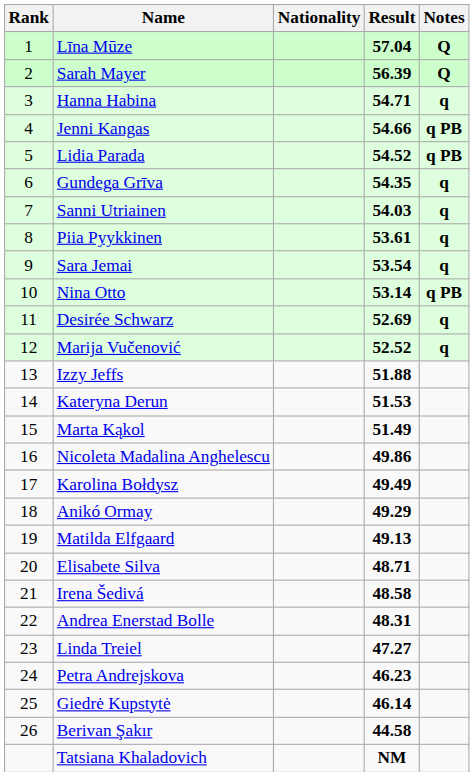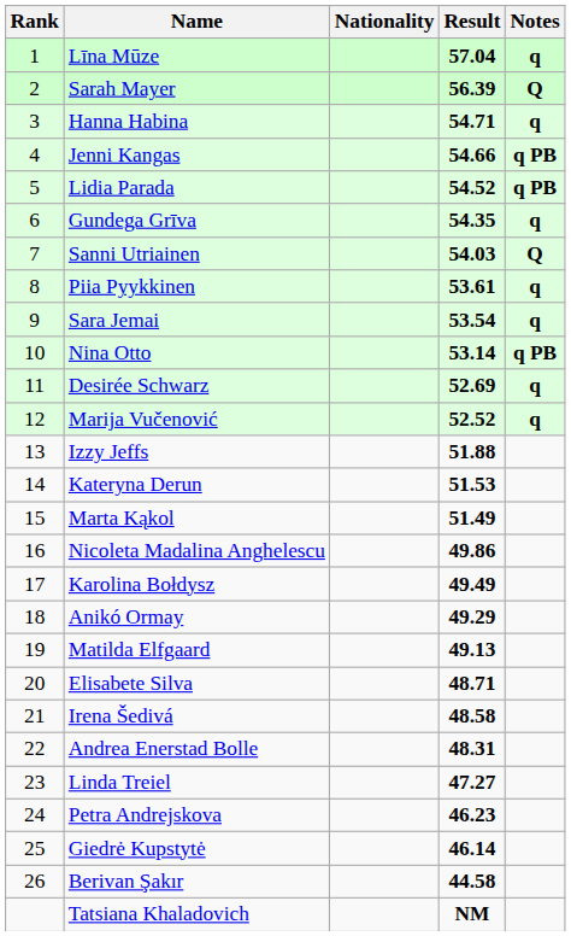 <table class="wikitable sortable" style="text-align:center">
 <tr>
 <th>Rank</th>
 <th>Name</th>
 <th>Nationality</th>
 <th>Result</th>
 <th>Notes</th>
 </tr>
 <tr bgcolor=ccffcc>
 <td>1</td>
 <td align=left><a href='#'>Līna Mūze</a></td>
 <td align=left></td>
 <td><strong>57.04</strong></td>
-<td><strong>Q</strong></td>
+<td><strong>q</strong></td>
 </tr>
 <tr bgcolor=ccffcc>
 <td>2</td>
 <td align=left><a href='#'>Sarah Mayer</a></td>
 <td align=left></td>
 <td><strong>56.39</strong></td>
 <td><strong>Q</strong></td>
 </tr>
 <tr bgcolor=ddffdd>
 <td>3</td>
 <td align=left><a href='#'>Hanna Habina</a></td>
 <td align=left></td>
 <td><strong>54.71</strong></td>
 <td><strong>q</strong></td>
 </tr>
 <tr bgcolor=ddffdd>
 <td>4</td>
 <td align=left><a href='#'>Jenni Kangas</a></td>
 <td align=left></td>
 <td><strong>54.66</strong></td>
 <td><strong>q PB</strong></td>
 </tr>
 <tr bgcolor=ddffdd>
 <td>5</td>
 <td align=left><a href='#'>Lidia Parada</a></td>
 <td align=left></td>
 <td><strong>54.52</strong></td>
 <td><strong>q PB</strong></td>
 </tr>
 <tr bgcolor=ddffdd>
 <td>6</td>
 <td align=left><a href='#'>Gundega Grīva</a></td>
 <td align=left></td>
 <td><strong>54.35</strong></td>
 <td><strong>q</strong></td>
 </tr>
 <tr bgcolor=ddffdd>
 <td>7</td>
 <td align=left><a href='#'>Sanni Utriainen</a></td>
 <td align=left></td>
 <td><strong>54.03</strong></td>
-<td><strong>q</strong></td>
+<td><strong>Q</strong></td>
 </tr>
 <tr bgcolor=ddffdd>
 <td>8</td>
 <td align=left><a href='#'>Piia Pyykkinen</a></td>
 <td align=left></td>
 <td><strong>53.61</strong></td>
 <td><strong>q</strong></td>
 </tr>
 <tr bgcolor=ddffdd>
 <td>9</td>
 <td align=left><a href='#'>Sara Jemai</a></td>
 <td align=left></td>
 <td><strong>53.54</strong></td>
 <td><strong>q</strong></td>
 </tr>
 <tr bgcolor=ddffdd>
 <td>10</td>
 <td align=left><a href='#'>Nina Otto</a></td>
 <td align=left></td>
 <td><strong>53.14</strong></td>
 <td><strong>q PB</strong></td>
 </tr>
 <tr bgcolor=ddffdd>
 <td>11</td>
 <td align=left><a href='#'>Desirée Schwarz</a></td>
 <td align=left></td>
 <td><strong>52.69</strong></td>
 <td><strong>q</strong></td>
 </tr>
 <tr bgcolor=ddffdd>
 <td>12</td>
 <td align=left><a href='#'>Marija Vučenović</a></td>
 <td align=left></td>
 <td><strong>52.52</strong></td>
 <td><strong>q</strong></td>
 </tr>
 <tr>
 <td>13</td>
 <td align=left><a href='#'>Izzy Jeffs</a></td>
 <td align=left></td>
 <td><strong>51.88</strong></td>
 <td></td>
 </tr>
 <tr>
 <td>14</td>
 <td align=left><a href='#'>Kateryna Derun</a></td>
 <td align=left></td>
 <td><strong>51.53</strong></td>
 <td></td>
 </tr>
 <tr>
 <td>15</td>
 <td align=left><a href='#'>Marta Kąkol</a></td>
 <td align=left></td>
 <td><strong>51.49</strong></td>
 <td></td>
 </tr>
 <tr>
 <td>16</td>
 <td align=left><a href='#'>Nicoleta Madalina Anghelescu</a></td>
 <td align=left></td>
 <td><strong>49.86</strong></td>
 <td></td>
 </tr>
 <tr>
 <td>17</td>
 <td align=left><a href='#'>Karolina Bołdysz</a></td>
 <td align=left></td>
 <td><strong>49.49</strong></td>
 <td></td>
 </tr>
 <tr>
 <td>18</td>
 <td align=left><a href='#'>Anikó Ormay</a></td>
 <td align=left></td>
 <td><strong>49.29</strong></td>
 <td></td>
 </tr>
 <tr>
 <td>19</td>
 <td align=left><a href='#'>Matilda Elfgaard</a></td>
 <td align=left></td>
 <td><strong>49.13</strong></td>
 <td></td>
 </tr>
 <tr>
 <td>20</td>
 <td align=left><a href='#'>Elisabete Silva</a></td>
 <td align=left></td>
 <td><strong>48.71</strong></td>
 <td></td>
 </tr>
 <tr>
 <td>21</td>
 <td align=left><a href='#'>Irena Šedivá</a></td>
 <td align=left></td>
 <td><strong>48.58</strong></td>
 <td></td>
 </tr>
 <tr>
 <td>22</td>
 <td align=left><a href='#'>Andrea Enerstad Bolle</a></td>
 <td align=left></td>
 <td><strong>48.31</strong></td>
 <td></td>
 </tr>
 <tr>
 <td>23</td>
 <td align=left><a href='#'>Linda Treiel</a></td>
 <td align=left></td>
 <td><strong>47.27</strong></td>
 <td></td>
 </tr>
 <tr>
 <td>24</td>
 <td align=left><a href='#'>Petra Andrejskova</a></td>
 <td align=left></td>
 <td><strong>46.23</strong></td>
 <td></td>
 </tr>
 <tr>
 <td>25</td>
 <td align=left><a href='#'>Giedrė Kupstytė</a></td>
 <td align=left></td>
 <td><strong>46.14</strong></td>
 <td></td>
 </tr>
 <tr>
 <td>26</td>
 <td align=left><a href='#'>Berivan Şakır</a></td>
 <td align=left></td>
 <td><strong>44.58</strong></td>
 <td></td>
 </tr>
 <tr>
 <td></td>
 <td align=left><a href='#'>Tatsiana Khaladovich</a></td>
 <td align=left></td>
 <td><strong>NM</strong></td>
 <td></td>
 </tr>
 </table>
